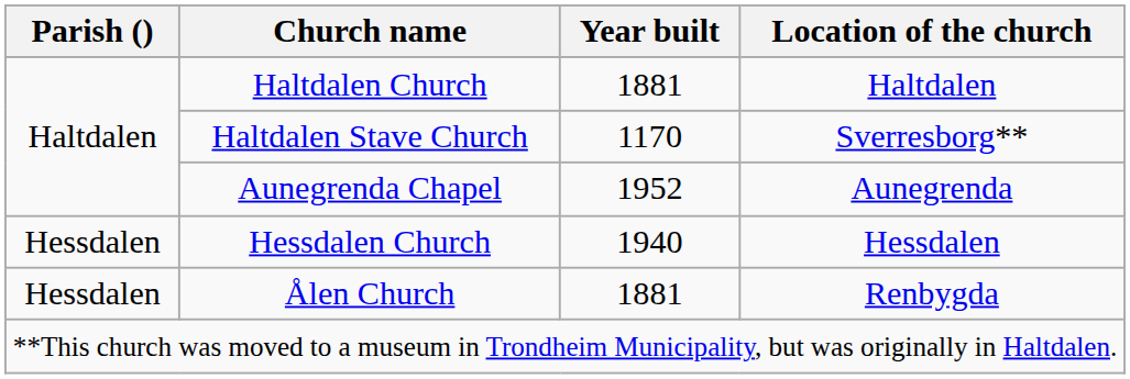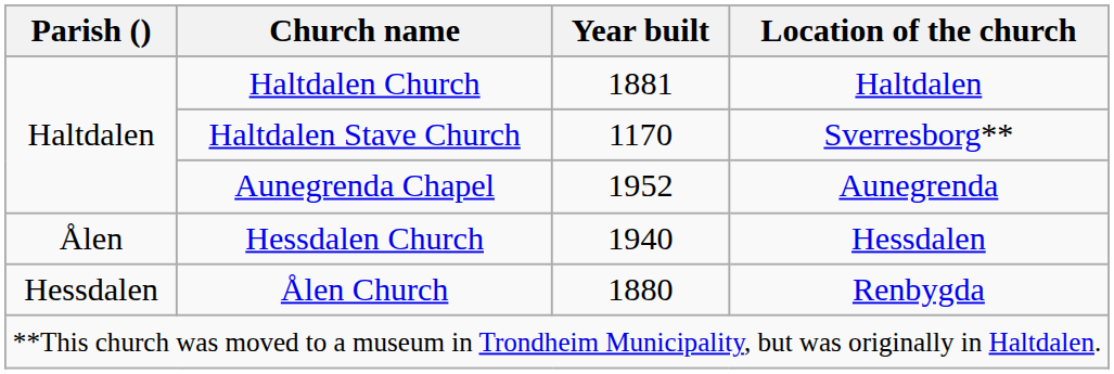 <table class="wikitable" style="text-align:center">
 <tr>
 <th>Parish ()</th>
 <th>Church name</th>
 <th>Year built</th>
 <th>Location of the church</th>
 </tr>
 <tr>
 <td rowspan="3">Haltdalen</td>
 <td><a href='#'>Haltdalen Church</a></td>
 <td>1881</td>
 <td><a href='#'>Haltdalen</a></td>
 </tr>
 <tr>
 <td><a href='#'>Haltdalen Stave Church</a></td>
 <td>1170</td>
 <td><a href='#'>Sverresborg</a>**</td>
 </tr>
 <tr>
 <td><a href='#'>Aunegrenda Chapel</a></td>
 <td>1952</td>
 <td><a href='#'>Aunegrenda</a></td>
 </tr>
 <tr>
-<td>Hessdalen</td>
+<td>Ålen</td>
 <td><a href='#'>Hessdalen Church</a></td>
 <td>1940</td>
 <td><a href='#'>Hessdalen</a></td>
 </tr>
 <tr>
 <td>Hessdalen</td>
 <td><a href='#'>Ålen Church</a></td>
-<td>1881</td>
+<td>1880</td>
 <td><a href='#'>Renbygda</a></td>
 </tr>
 <tr>
 <td colspan="4"><small>**This church was moved to a museum in <a href='#'>Trondheim Municipality</a>, but was originally in <a href='#'>Haltdalen</a>.</small></td>
 </tr>
 </table>
